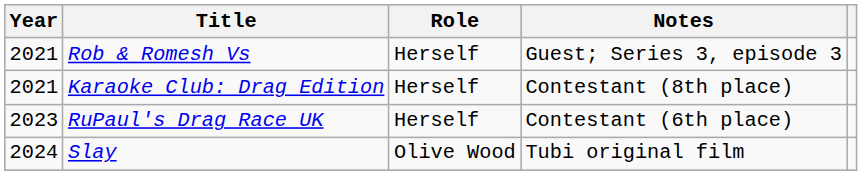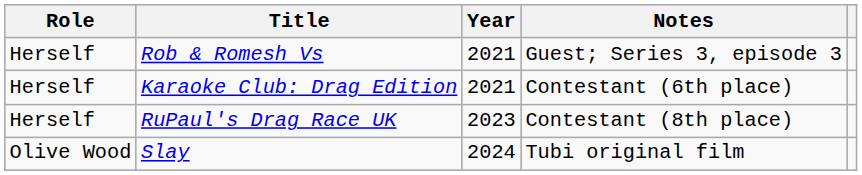 <table class="wikitable">
 <tr>
+<th>Role</th>
+<th>Title</th>
 <th>Year</th>
-<th>Title</th>
-<th>Role</th>
 <th>Notes</th>
 <th style="text-align: center;" class="unsortable"></th>
 </tr>
 <tr>
+<td>Herself</td>
+<td><em><a href='#'>Rob & Romesh Vs</a></em></td>
 <td>2021</td>
-<td><em><a href='#'>Rob & Romesh Vs</a></em></td>
-<td>Herself</td>
 <td>Guest; Series 3, episode 3</td>
 <td></td>
 </tr>
 <tr>
+<td>Herself</td>
+<td><em><a href='#'>Karaoke Club: Drag Edition</a></em></td>
 <td>2021</td>
-<td><em><a href='#'>Karaoke Club: Drag Edition</a></em></td>
+<td>Contestant (6th place)</td>
+<td></td>
+</tr>
+<tr>
 <td>Herself</td>
+<td><em><a href='#'>RuPaul's Drag Race UK</a></em></td>
+<td>2023</td>
 <td>Contestant (8th place)</td>
 <td></td>
 </tr>
 <tr>
-<td>2023</td>
-<td><em><a href='#'>RuPaul's Drag Race UK</a></em></td>
-<td>Herself</td>
-<td>Contestant (6th place)</td>
-<td></td>
-</tr>
-<tr>
+<td>Olive Wood</td>
+<td><em><a href='#'>Slay</a></em></td>
 <td>2024</td>
-<td><em><a href='#'>Slay</a></em></td>
-<td>Olive Wood</td>
 <td>Tubi original film</td>
 <td></td>
 </tr>
 </table>
